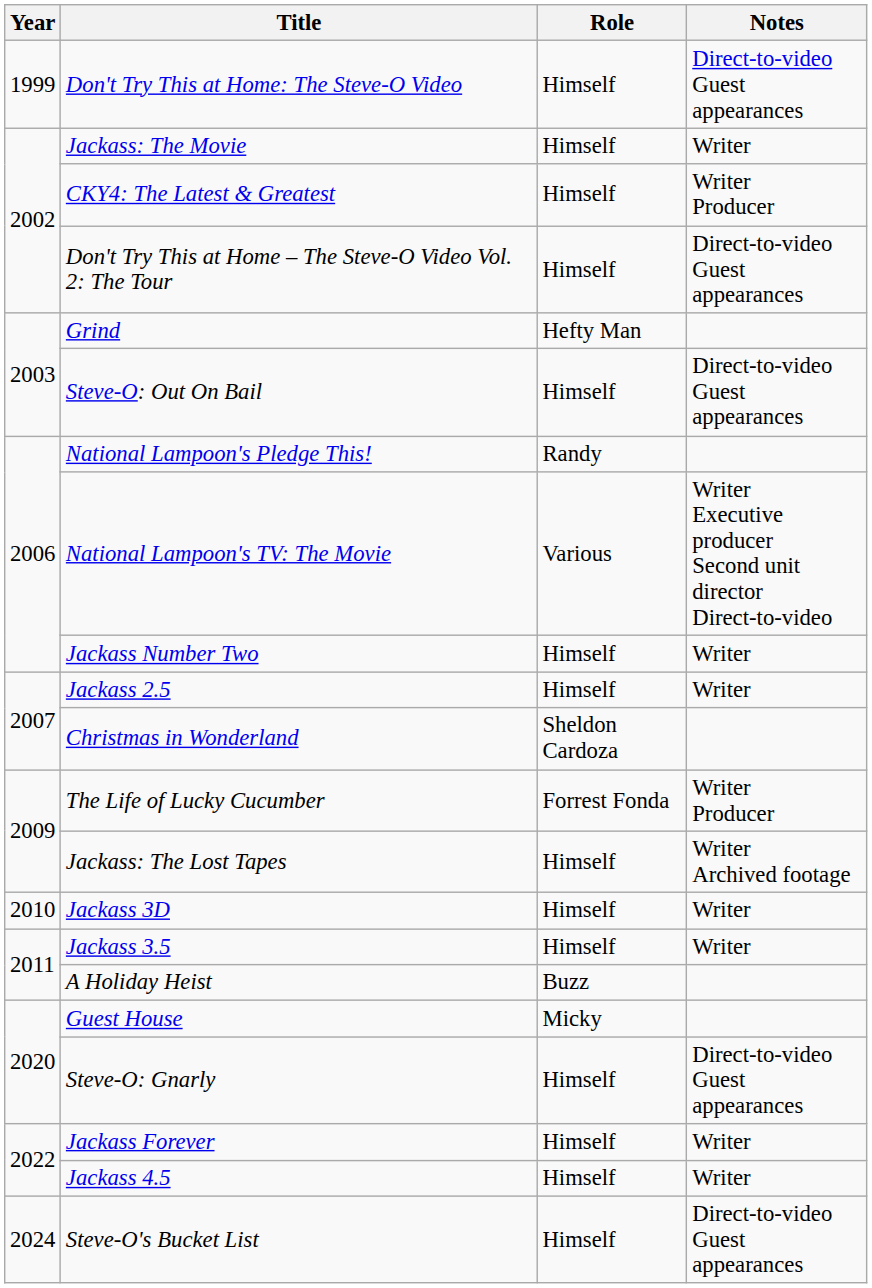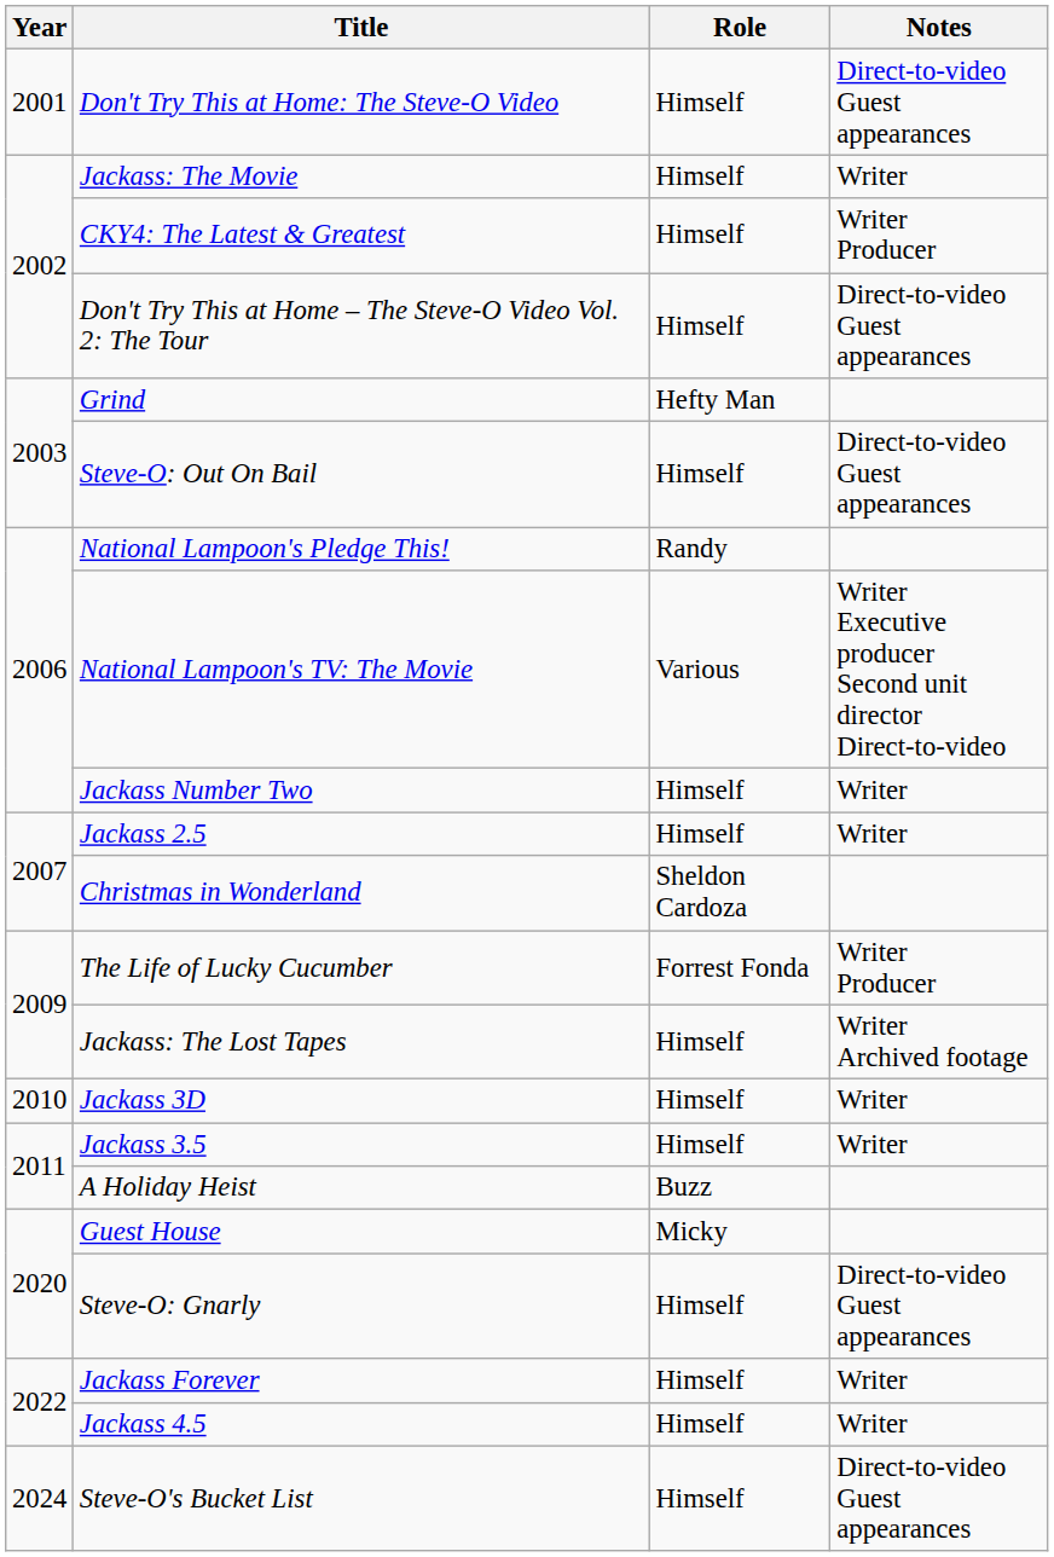 <table class="wikitable sortable">
 <tr>
 <th>Year</th>
 <th>Title</th>
 <th>Role</th>
 <th class="unsortable">Notes</th>
 </tr>
 <tr>
-<td>1999</td>
+<td>2001</td>
 <td><em><a href='#'>Don't Try This at Home: The Steve-O Video</a></em></td>
 <td>Himself</td>
 <td><a href='#'>Direct-to-video</a><br>Guest appearances</td>
 </tr>
 <tr>
 <td rowspan="3">2002</td>
 <td><em><a href='#'>Jackass: The Movie</a></em></td>
 <td>Himself</td>
 <td>Writer</td>
 </tr>
 <tr>
 <td><em><a href='#'>CKY4: The Latest & Greatest</a></em></td>
 <td>Himself</td>
 <td>Writer<br>Producer</td>
 </tr>
 <tr>
 <td><em>Don't Try This at Home – The Steve-O Video Vol. 2: The Tour</em></td>
 <td>Himself</td>
 <td>Direct-to-video<br>Guest appearances</td>
 </tr>
 <tr>
 <td rowspan="2">2003</td>
 <td><em><a href='#'>Grind</a></em></td>
 <td>Hefty Man</td>
 <td></td>
 </tr>
 <tr>
 <td><em><a href='#'>Steve-O</a>: Out On Bail</em></td>
 <td>Himself</td>
 <td>Direct-to-video<br>Guest appearances</td>
 </tr>
 <tr>
 <td rowspan="3">2006</td>
 <td><em><a href='#'>National Lampoon's Pledge This!</a></em></td>
 <td>Randy</td>
 <td></td>
 </tr>
 <tr>
 <td><em><a href='#'>National Lampoon's TV: The Movie</a></em></td>
 <td>Various</td>
 <td>Writer<br>Executive producer<br>Second unit director<br>Direct-to-video</td>
 </tr>
 <tr>
 <td><em><a href='#'>Jackass Number Two</a></em></td>
 <td>Himself</td>
 <td>Writer</td>
 </tr>
 <tr>
 <td rowspan="2">2007</td>
 <td><em><a href='#'>Jackass 2.5</a></em></td>
 <td>Himself</td>
 <td>Writer</td>
 </tr>
 <tr>
 <td><em><a href='#'>Christmas in Wonderland</a></em></td>
 <td>Sheldon Cardoza</td>
 <td></td>
 </tr>
 <tr>
 <td rowspan="2">2009</td>
 <td><em>The Life of Lucky Cucumber</em></td>
 <td>Forrest Fonda</td>
 <td>Writer<br>Producer</td>
 </tr>
 <tr>
 <td><em>Jackass: The Lost Tapes</em></td>
 <td>Himself</td>
 <td>Writer<br>Archived footage</td>
 </tr>
 <tr>
 <td>2010</td>
 <td><em><a href='#'>Jackass 3D</a></em></td>
 <td>Himself</td>
 <td>Writer</td>
 </tr>
 <tr>
 <td rowspan="2">2011</td>
 <td><em><a href='#'>Jackass 3.5</a></em></td>
 <td>Himself</td>
 <td>Writer</td>
 </tr>
 <tr>
 <td><em>A Holiday Heist</em></td>
 <td>Buzz</td>
 <td></td>
 </tr>
 <tr>
 <td rowspan="2">2020</td>
 <td><em><a href='#'>Guest House</a></em></td>
 <td>Micky</td>
 <td></td>
 </tr>
 <tr>
 <td><em>Steve-O: Gnarly</em></td>
 <td>Himself</td>
 <td>Direct-to-video<br>Guest appearances</td>
 </tr>
 <tr>
 <td rowspan="2">2022</td>
 <td><em><a href='#'>Jackass Forever</a></em></td>
 <td>Himself</td>
 <td>Writer</td>
 </tr>
 <tr>
 <td><em><a href='#'>Jackass 4.5</a></em></td>
 <td>Himself</td>
 <td>Writer</td>
 </tr>
 <tr>
 <td>2024</td>
 <td><em>Steve-O's Bucket List</em></td>
 <td>Himself</td>
 <td>Direct-to-video<br>Guest appearances</td>
 </tr>
 </table>
